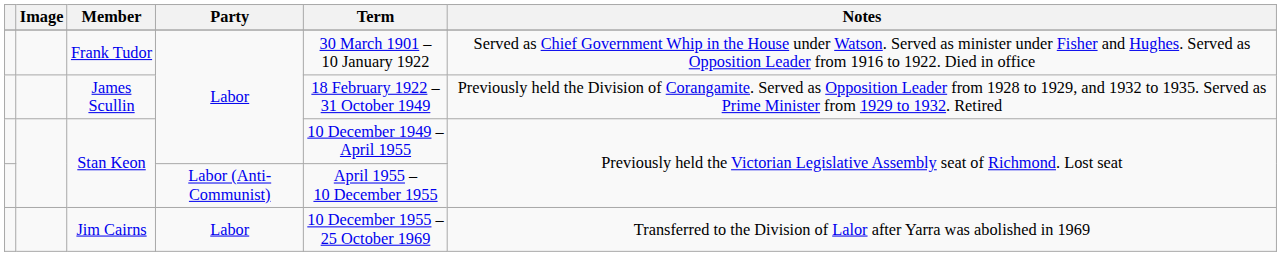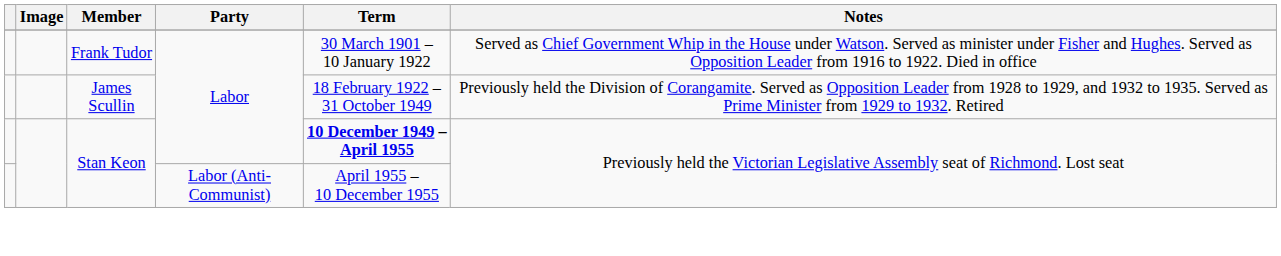 <table class=wikitable style="text-align:center">
 <tr>
 <th></th>
 <th>Image</th>
 <th>Member</th>
 <th>Party</th>
 <th>Term</th>
 <th>Notes</th>
 </tr>
 <tr>
 </tr>
 <tr>
 <td> </td>
 <td></td>
 <td><a href='#'>Frank Tudor</a><br></td>
 <td rowspan="3"><a href='#'>Labor</a></td>
 <td nowrap><a href='#'>30 March 1901</a> –<br>10 January 1922</td>
 <td>Served as <a href='#'>Chief Government Whip in the House</a> under <a href='#'>Watson</a>. Served as minister under <a href='#'>Fisher</a> and <a href='#'>Hughes</a>. Served as <a href='#'>Opposition Leader</a> from 1916 to 1922. Died in office</td>
 </tr>
 <tr>
 <td> </td>
 <td></td>
 <td><a href='#'>James Scullin</a><br></td>
 <td nowrap><a href='#'>18 February 1922</a> –<br><a href='#'>31 October 1949</a></td>
 <td>Previously held the Division of <a href='#'>Corangamite</a>. Served as <a href='#'>Opposition Leader</a> from 1928 to 1929, and 1932 to 1935. Served as <a href='#'>Prime Minister</a> from <a href='#'>1929 to 1932</a>. Retired</td>
 </tr>
 <tr>
 <td> </td>
 <td rowspan=2></td>
 <td rowspan=2><a href='#'>Stan Keon</a><br></td>
-<td nowrap><a href='#'>10 December 1949</a> –<br><a href='#'>April 1955</a></td>
+<td nowrap><strong><a href='#'>10 December 1949</a> –<br><a href='#'>April 1955</a></strong></td>
 <td rowspan=2>Previously held the <a href='#'>Victorian Legislative Assembly</a> seat of <a href='#'>Richmond</a>. Lost seat</td>
 </tr>
 <tr>
 <td> </td>
 <td><a href='#'>Labor (Anti-Communist)</a></td>
 <td nowrap><a href='#'>April 1955</a> –<br><a href='#'>10 December 1955</a></td>
 </tr>
-<tr>
-<td> </td>
-<td></td>
-<td><a href='#'>Jim Cairns</a><br></td>
-<td><a href='#'>Labor</a></td>
-<td nowrap><a href='#'>10 December 1955</a> –<br><a href='#'>25 October 1969</a></td>
-<td>Transferred to the Division of <a href='#'>Lalor</a> after Yarra was abolished in 1969</td>
-</tr>
 </table>
